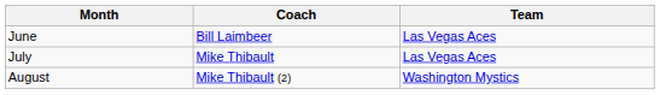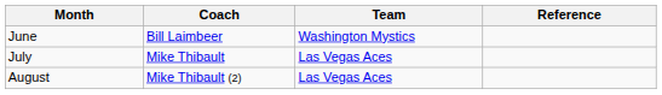 <table class="wikitable" style="width: 50%">
 <tr>
 <th width=60>Month</th>
 <th width=60>Coach</th>
 <th width=60>Team</th>
+<th width=20>Reference</th>
 </tr>
 <tr>
 <td>June</td>
 <td><a href='#'>Bill Laimbeer</a></td>
-<td><a href='#'>Las Vegas Aces</a></td>
+<td><a href='#'>Washington Mystics</a></td>
+<td></td>
 </tr>
 <tr>
 <td>July</td>
 <td><a href='#'>Mike Thibault</a></td>
 <td><a href='#'>Las Vegas Aces</a></td>
+<td></td>
 </tr>
 <tr>
 <td>August</td>
 <td><a href='#'>Mike Thibault</a> <small>(2)</small></td>
-<td><a href='#'>Washington Mystics</a></td>
+<td><a href='#'>Las Vegas Aces</a></td>
+<td></td>
 </tr>
 </table>
